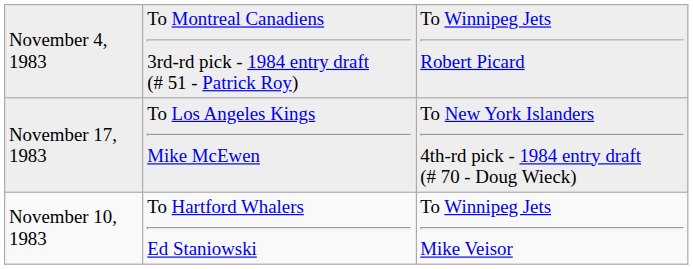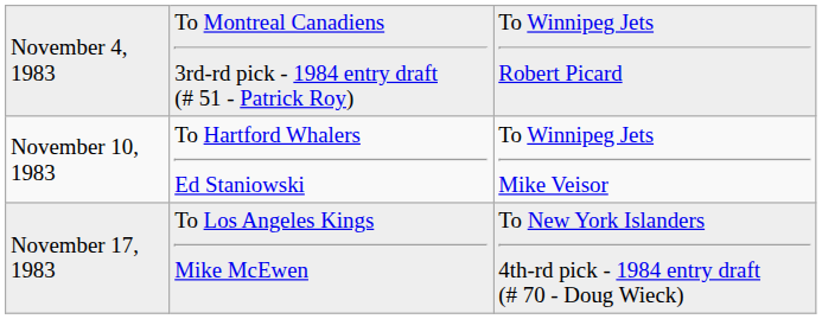 <table class="wikitable" style="border:1px solid #999; width:580px;">
 <tr style="background:#eee;">
 <td>November 4,<br>1983</td>
 <td valign="top">To <a href='#'>Montreal Canadiens</a><hr>3rd-rd pick - <a href='#'>1984 entry draft</a><br>(# 51 - <a href='#'>Patrick Roy</a>)</td>
 <td valign="top">To <a href='#'>Winnipeg Jets</a><hr><a href='#'>Robert Picard</a></td>
 </tr>
+<tr>
+<td>November 10,<br>1983</td>
+<td valign="top">To <a href='#'>Hartford Whalers</a><hr><a href='#'>Ed Staniowski</a></td>
+<td valign="top">To <a href='#'>Winnipeg Jets</a><hr><a href='#'>Mike Veisor</a></td>
+</tr>
 <tr style="background:#eee;">
 <td>November 17,<br>1983</td>
 <td valign="top">To <a href='#'>Los Angeles Kings</a><hr><a href='#'>Mike McEwen</a></td>
 <td valign="top">To <a href='#'>New York Islanders</a><hr>4th-rd pick - <a href='#'>1984 entry draft</a><br>(# 70 - Doug Wieck)</td>
 </tr>
-<tr>
-<td>November 10,<br>1983</td>
-<td valign="top">To <a href='#'>Hartford Whalers</a><hr><a href='#'>Ed Staniowski</a></td>
-<td valign="top">To <a href='#'>Winnipeg Jets</a><hr><a href='#'>Mike Veisor</a></td>
-</tr>
 </table>
